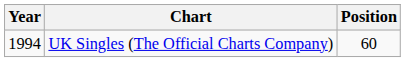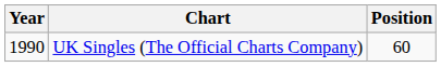 <table class="wikitable">
 <tr>
 <th>Year</th>
 <th>Chart</th>
 <th>Position</th>
 </tr>
 <tr>
-<td>1994</td>
+<td>1990</td>
 <td><a href='#'>UK Singles</a> (<a href='#'>The Official Charts Company</a>)</td>
 <td align="center">60</td>
 </tr>
 </table>
